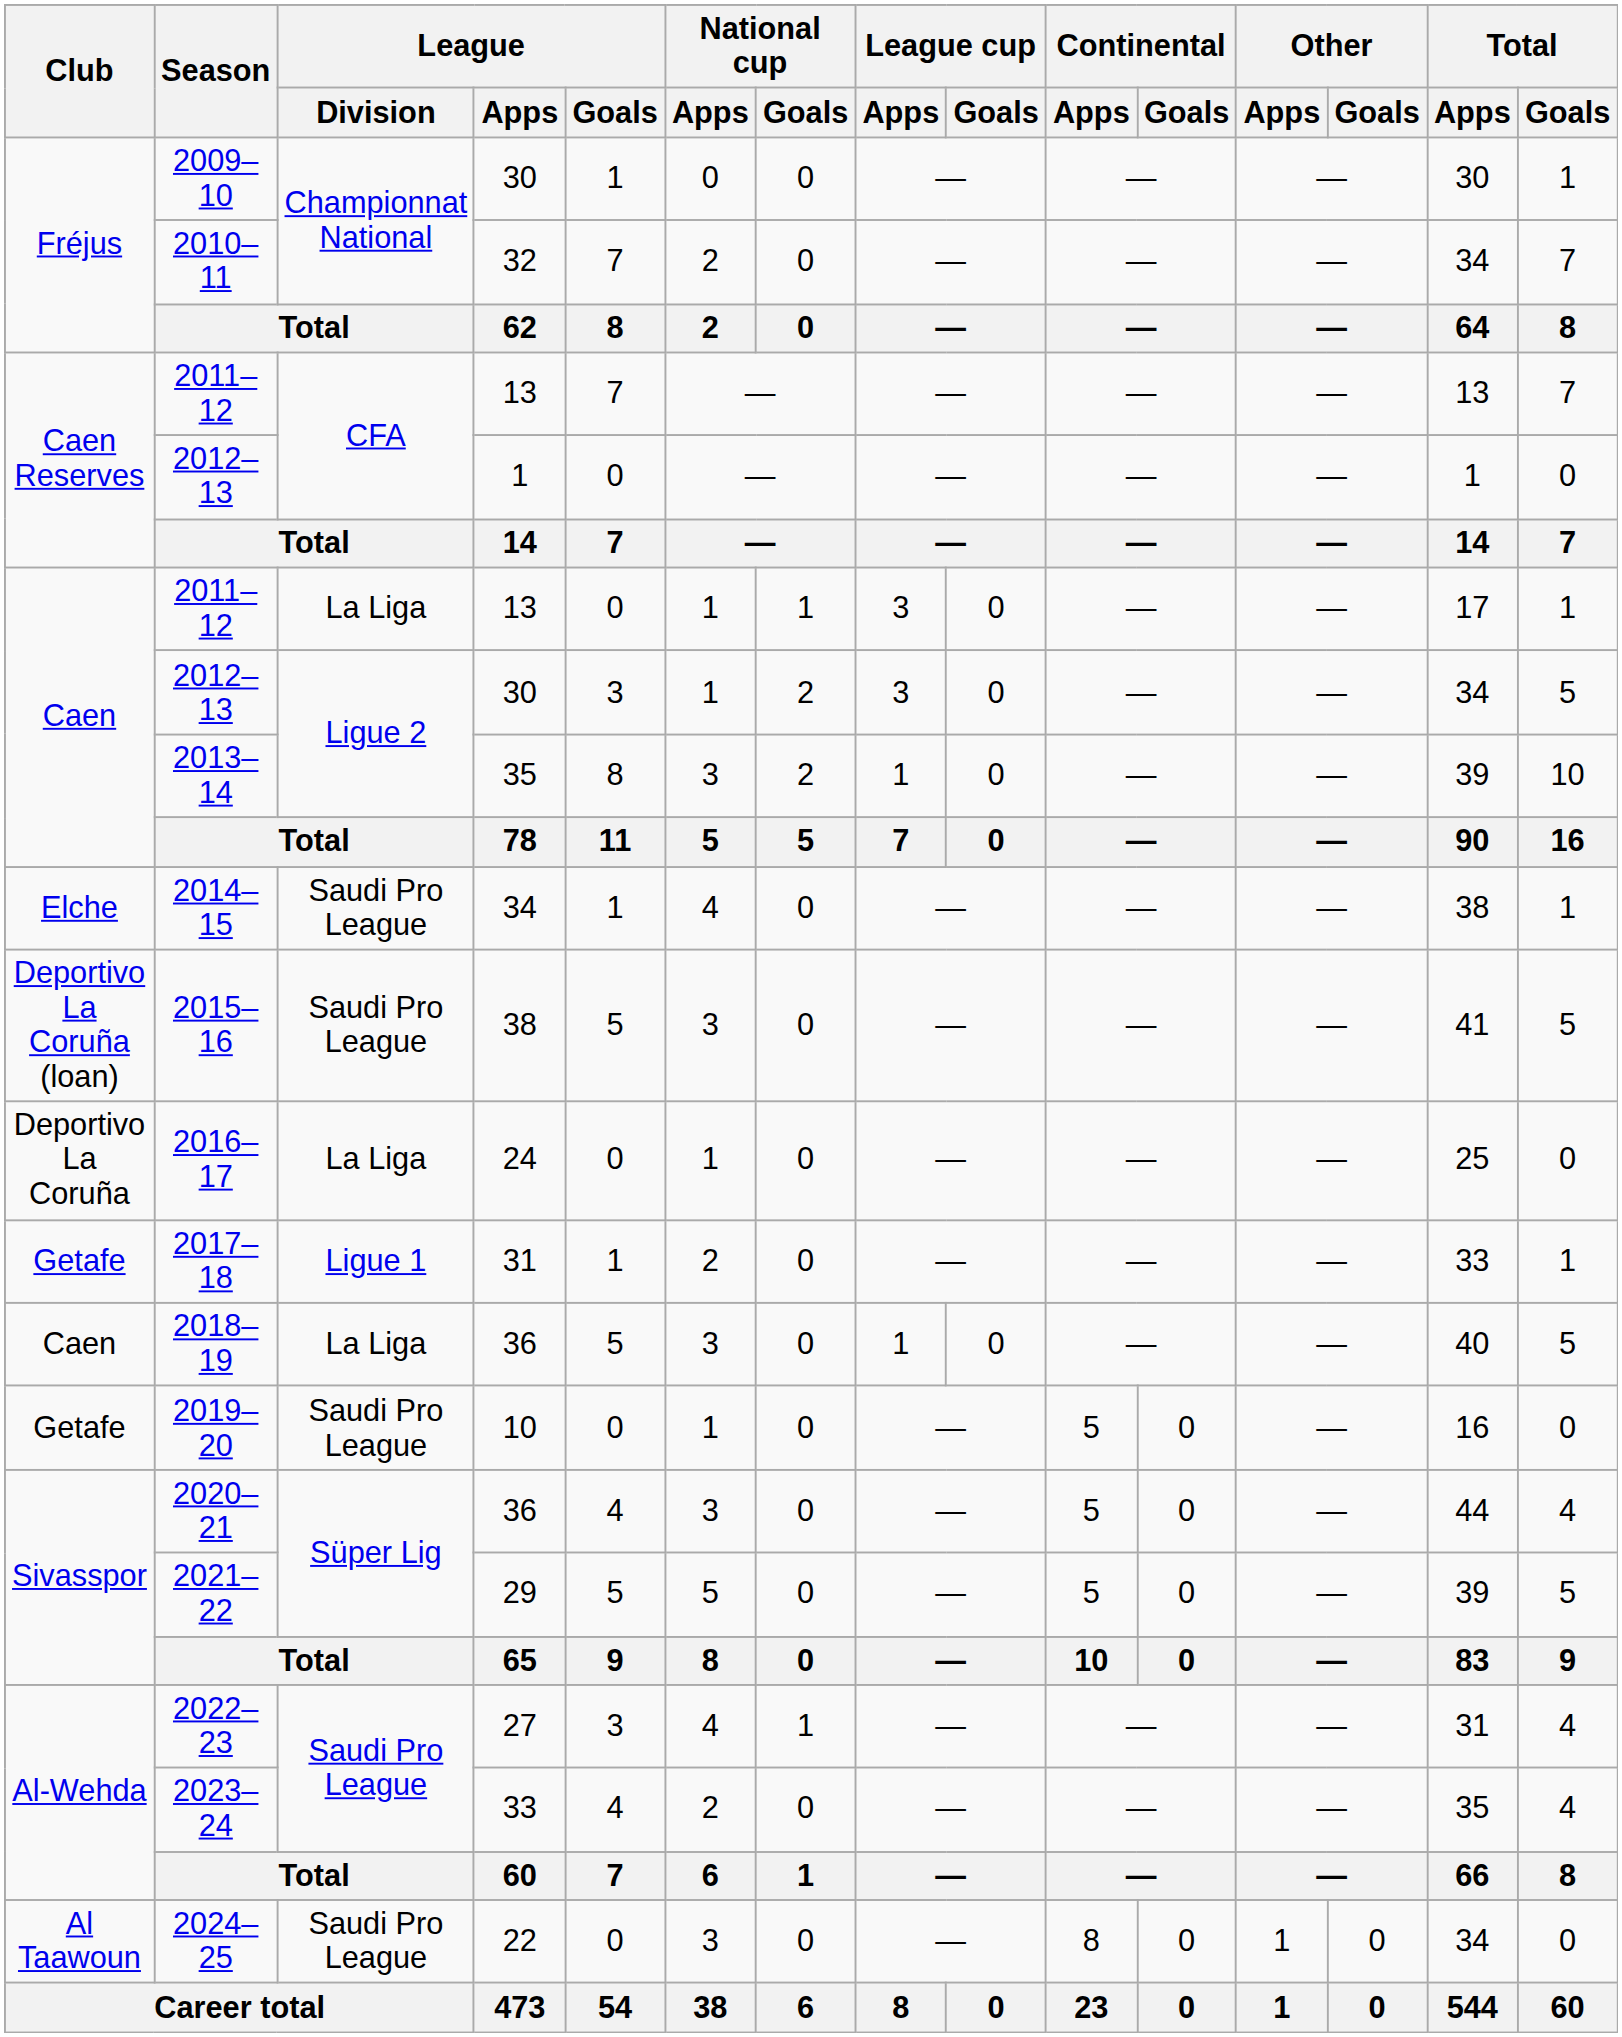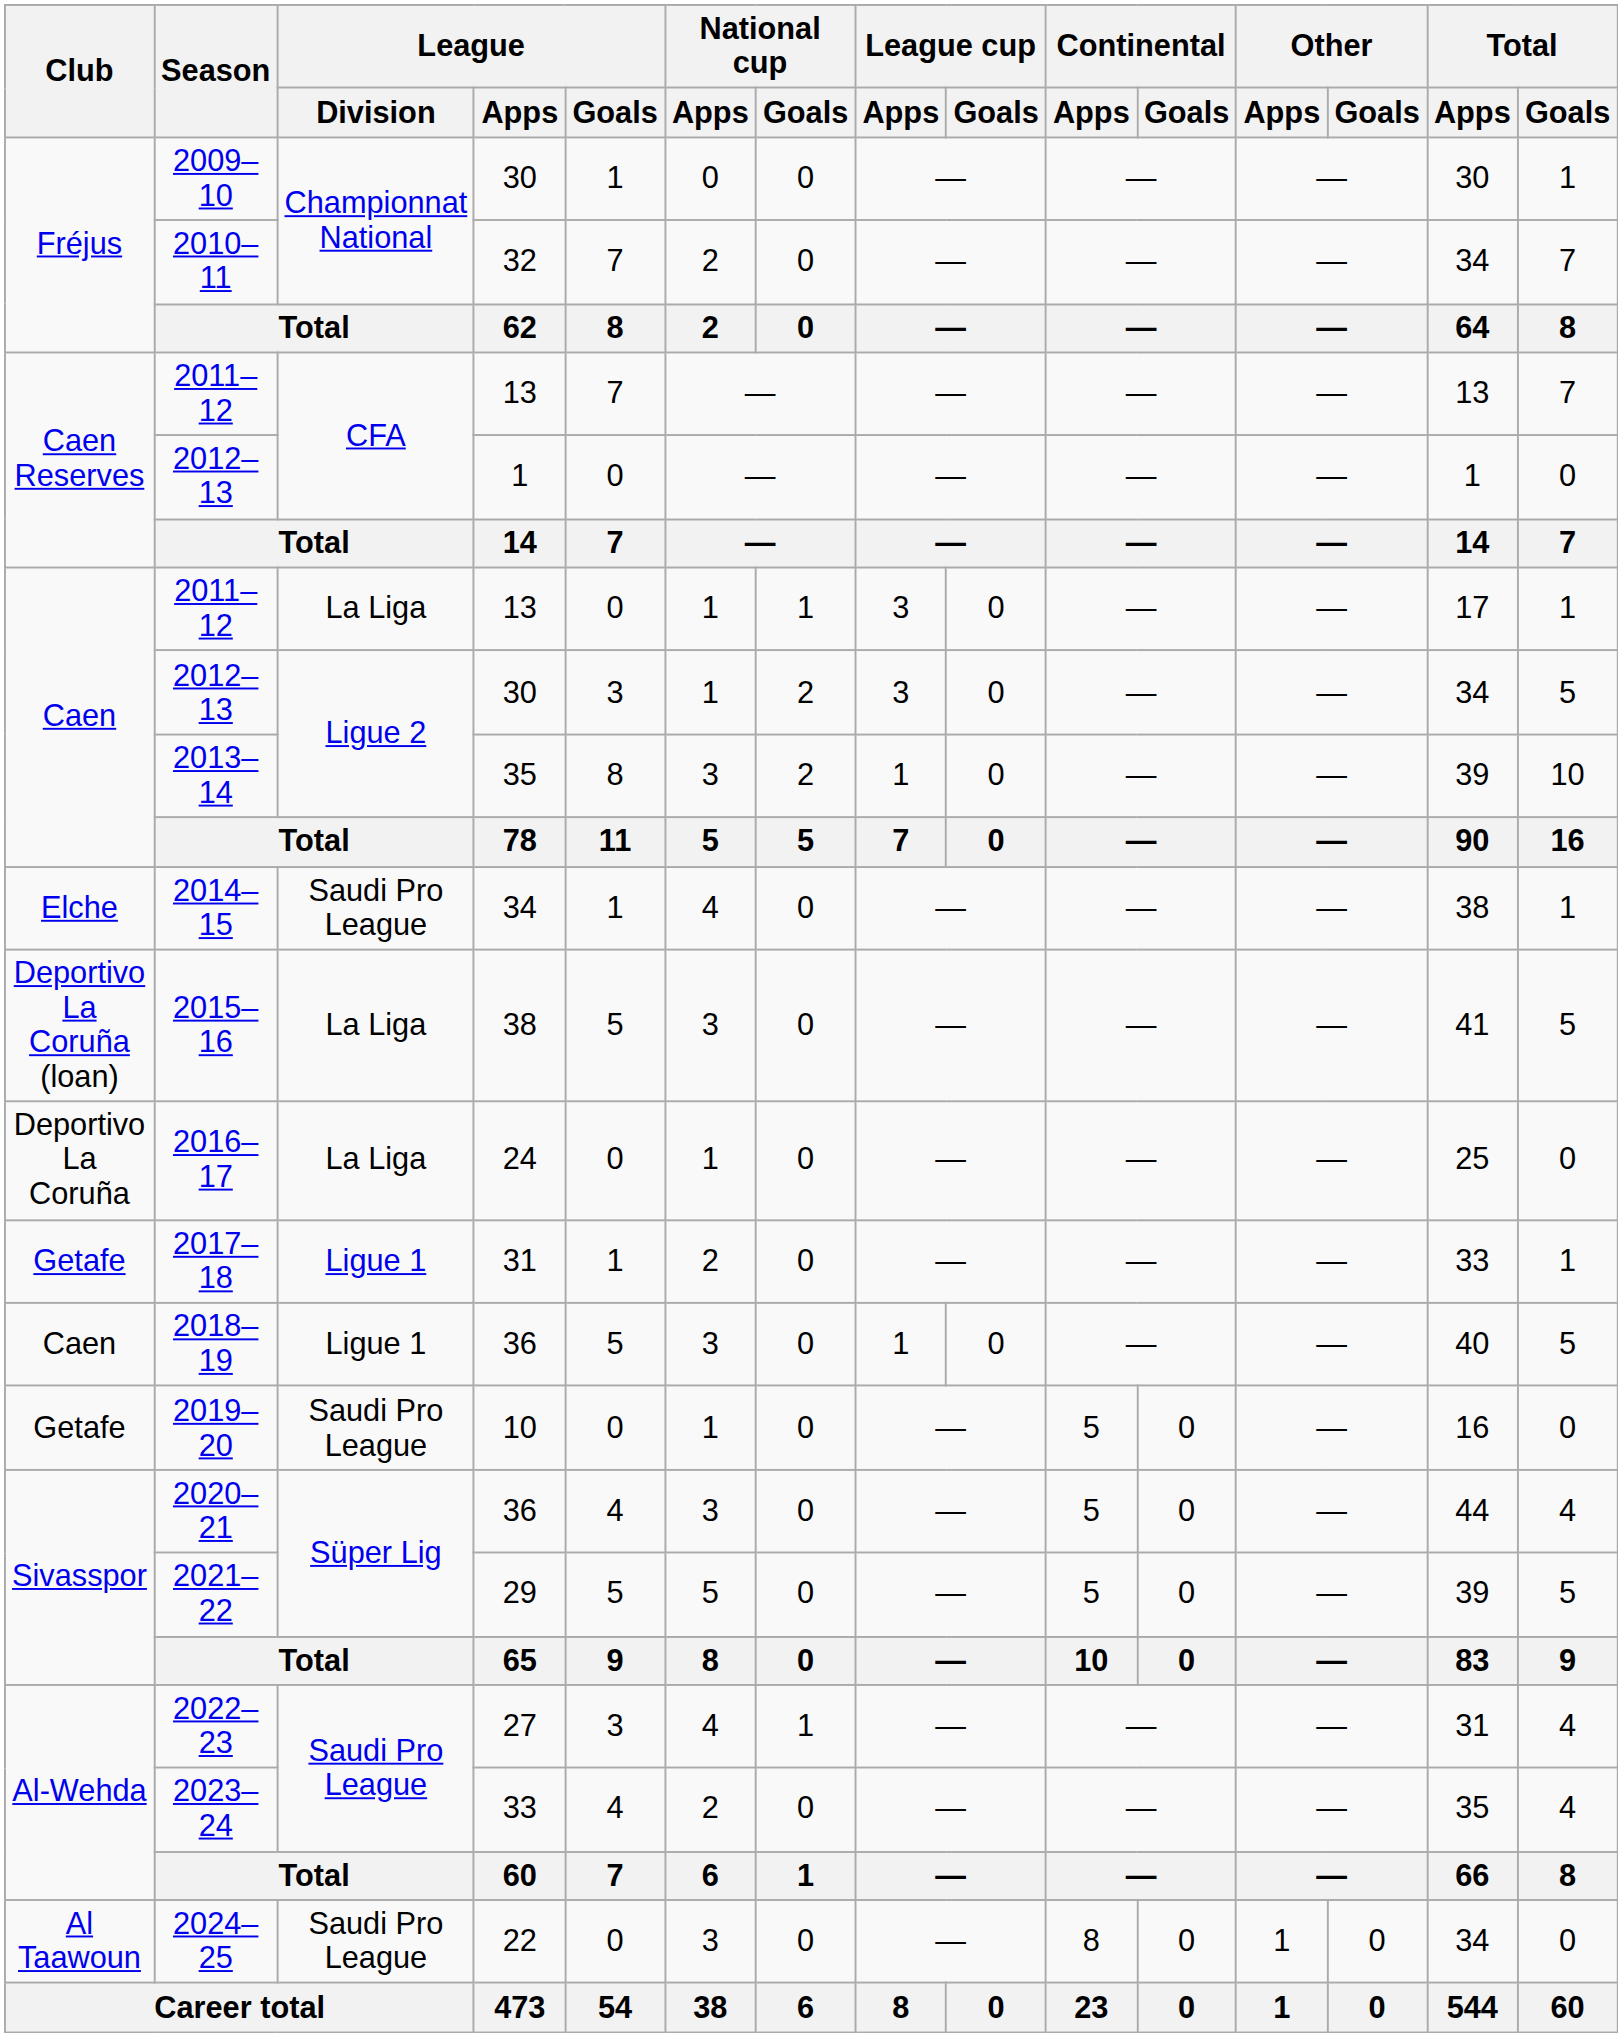 <table class="wikitable" style="text-align:center">
 <tr>
 <th rowspan="2">Club</th>
 <th rowspan="2">Season</th>
 <th colspan="3">League</th>
 <th colspan="2">National cup</th>
 <th colspan="2">League cup</th>
 <th colspan="2">Continental</th>
 <th colspan="2">Other</th>
 <th colspan="2">Total</th>
 </tr>
 <tr>
 <th>Division</th>
 <th>Apps</th>
 <th>Goals</th>
 <th>Apps</th>
 <th>Goals</th>
 <th>Apps</th>
 <th>Goals</th>
 <th>Apps</th>
 <th>Goals</th>
 <th>Apps</th>
 <th>Goals</th>
 <th>Apps</th>
 <th>Goals</th>
 </tr>
 <tr>
 <td rowspan="3"><a href='#'>Fréjus</a></td>
 <td><a href='#'>2009–10</a></td>
 <td rowspan="2"><a href='#'>Championnat National</a></td>
 <td>30</td>
 <td>1</td>
 <td>0</td>
 <td>0</td>
 <td colspan="2">—</td>
 <td colspan="2">—</td>
 <td colspan="2">—</td>
 <td>30</td>
 <td>1</td>
 </tr>
 <tr>
 <td><a href='#'>2010–11</a></td>
 <td>32</td>
 <td>7</td>
 <td>2</td>
 <td>0</td>
 <td colspan="2">—</td>
 <td colspan="2">—</td>
 <td colspan="2">—</td>
 <td>34</td>
 <td>7</td>
 </tr>
 <tr>
 <th colspan="2">Total</th>
 <th>62</th>
 <th>8</th>
 <th>2</th>
 <th>0</th>
 <th colspan="2">—</th>
 <th colspan="2">—</th>
 <th colspan="2">—</th>
 <th>64</th>
 <th>8</th>
 </tr>
 <tr>
 <td rowspan="3"><a href='#'>Caen Reserves</a></td>
 <td><a href='#'>2011–12</a></td>
 <td rowspan="2"><a href='#'>CFA</a></td>
 <td>13</td>
 <td>7</td>
 <td colspan="2">—</td>
 <td colspan="2">—</td>
 <td colspan="2">—</td>
 <td colspan="2">—</td>
 <td>13</td>
 <td>7</td>
 </tr>
 <tr>
 <td><a href='#'>2012–13</a></td>
 <td>1</td>
 <td>0</td>
 <td colspan="2">—</td>
 <td colspan="2">—</td>
 <td colspan="2">—</td>
 <td colspan="2">—</td>
 <td>1</td>
 <td>0</td>
 </tr>
 <tr>
 <th colspan="2">Total</th>
 <th>14</th>
 <th>7</th>
 <th colspan="2">—</th>
 <th colspan="2">—</th>
 <th colspan="2">—</th>
 <th colspan="2">—</th>
 <th>14</th>
 <th>7</th>
 </tr>
 <tr>
 <td rowspan="4"><a href='#'>Caen</a></td>
 <td><a href='#'>2011–12</a></td>
 <td>La Liga</td>
 <td>13</td>
 <td>0</td>
 <td>1</td>
 <td>1</td>
 <td>3</td>
 <td>0</td>
 <td colspan="2">—</td>
 <td colspan="2">—</td>
 <td>17</td>
 <td>1</td>
 </tr>
 <tr>
 <td><a href='#'>2012–13</a></td>
 <td rowspan="2"><a href='#'>Ligue 2</a></td>
 <td>30</td>
 <td>3</td>
 <td>1</td>
 <td>2</td>
 <td>3</td>
 <td>0</td>
 <td colspan="2">—</td>
 <td colspan="2">—</td>
 <td>34</td>
 <td>5</td>
 </tr>
 <tr>
 <td><a href='#'>2013–14</a></td>
 <td>35</td>
 <td>8</td>
 <td>3</td>
 <td>2</td>
 <td>1</td>
 <td>0</td>
 <td colspan="2">—</td>
 <td colspan="2">—</td>
 <td>39</td>
 <td>10</td>
 </tr>
 <tr>
 <th colspan="2">Total</th>
 <th>78</th>
 <th>11</th>
 <th>5</th>
 <th>5</th>
 <th>7</th>
 <th>0</th>
 <th colspan="2">—</th>
 <th colspan="2">—</th>
 <th>90</th>
 <th>16</th>
 </tr>
 <tr>
 <td><a href='#'>Elche</a></td>
 <td><a href='#'>2014–15</a></td>
 <td>Saudi Pro League</td>
 <td>34</td>
 <td>1</td>
 <td>4</td>
 <td>0</td>
 <td colspan="2">—</td>
 <td colspan="2">—</td>
 <td colspan="2">—</td>
 <td>38</td>
 <td>1</td>
 </tr>
 <tr>
 <td><a href='#'>Deportivo La Coruña</a> (loan)</td>
 <td><a href='#'>2015–16</a></td>
-<td>Saudi Pro League</td>
+<td>La Liga</td>
 <td>38</td>
 <td>5</td>
 <td>3</td>
 <td>0</td>
 <td colspan="2">—</td>
 <td colspan="2">—</td>
 <td colspan="2">—</td>
 <td>41</td>
 <td>5</td>
 </tr>
 <tr>
 <td>Deportivo La Coruña</td>
 <td><a href='#'>2016–17</a></td>
 <td>La Liga</td>
 <td>24</td>
 <td>0</td>
 <td>1</td>
 <td>0</td>
 <td colspan="2">—</td>
 <td colspan="2">—</td>
 <td colspan="2">—</td>
 <td>25</td>
 <td>0</td>
 </tr>
 <tr>
 <td><a href='#'>Getafe</a></td>
 <td><a href='#'>2017–18</a></td>
 <td><a href='#'>Ligue 1</a></td>
 <td>31</td>
 <td>1</td>
 <td>2</td>
 <td>0</td>
 <td colspan="2">—</td>
 <td colspan="2">—</td>
 <td colspan="2">—</td>
 <td>33</td>
 <td>1</td>
 </tr>
 <tr>
 <td>Caen</td>
 <td><a href='#'>2018–19</a></td>
-<td>La Liga</td>
+<td>Ligue 1</td>
 <td>36</td>
 <td>5</td>
 <td>3</td>
 <td>0</td>
 <td>1</td>
 <td>0</td>
 <td colspan="2">—</td>
 <td colspan="2">—</td>
 <td>40</td>
 <td>5</td>
 </tr>
 <tr>
 <td>Getafe</td>
 <td><a href='#'>2019–20</a></td>
 <td>Saudi Pro League</td>
 <td>10</td>
 <td>0</td>
 <td>1</td>
 <td>0</td>
 <td colspan="2">—</td>
 <td>5</td>
 <td>0</td>
 <td colspan="2">—</td>
 <td>16</td>
 <td>0</td>
 </tr>
 <tr>
 <td rowspan="3"><a href='#'>Sivasspor</a></td>
 <td><a href='#'>2020–21</a></td>
 <td rowspan="2"><a href='#'>Süper Lig</a></td>
 <td>36</td>
 <td>4</td>
 <td>3</td>
 <td>0</td>
 <td colspan="2">—</td>
 <td>5</td>
 <td>0</td>
 <td colspan="2">—</td>
 <td>44</td>
 <td>4</td>
 </tr>
 <tr>
 <td><a href='#'>2021–22</a></td>
 <td>29</td>
 <td>5</td>
 <td>5</td>
 <td>0</td>
 <td colspan="2">—</td>
 <td>5</td>
 <td>0</td>
 <td colspan="2">—</td>
 <td>39</td>
 <td>5</td>
 </tr>
 <tr>
 <th colspan="2">Total</th>
 <th>65</th>
 <th>9</th>
 <th>8</th>
 <th>0</th>
 <th colspan="2">—</th>
 <th>10</th>
 <th>0</th>
 <th colspan="2">—</th>
 <th>83</th>
 <th>9</th>
 </tr>
 <tr>
 <td rowspan="3"><a href='#'>Al-Wehda</a></td>
 <td><a href='#'>2022–23</a></td>
 <td rowspan="2"><a href='#'>Saudi Pro League</a></td>
 <td>27</td>
 <td>3</td>
 <td>4</td>
 <td>1</td>
 <td colspan="2">—</td>
 <td colspan="2">—</td>
 <td colspan="2">—</td>
 <td>31</td>
 <td>4</td>
 </tr>
 <tr>
 <td><a href='#'>2023–24</a></td>
 <td>33</td>
 <td>4</td>
 <td>2</td>
 <td>0</td>
 <td colspan="2">—</td>
 <td colspan="2">—</td>
 <td colspan="2">—</td>
 <td>35</td>
 <td>4</td>
 </tr>
 <tr>
 <th colspan="2">Total</th>
 <th>60</th>
 <th>7</th>
 <th>6</th>
 <th>1</th>
 <th colspan="2">—</th>
 <th colspan="2">—</th>
 <th colspan="2">—</th>
 <th>66</th>
 <th>8</th>
 </tr>
 <tr>
 <td><a href='#'>Al Taawoun</a></td>
 <td><a href='#'>2024–25</a></td>
 <td>Saudi Pro League</td>
 <td>22</td>
 <td>0</td>
 <td>3</td>
 <td>0</td>
 <td colspan="2">—</td>
 <td>8</td>
 <td>0</td>
 <td>1</td>
 <td>0</td>
 <td>34</td>
 <td>0</td>
 </tr>
 <tr>
 <th colspan="3">Career total</th>
 <th>473</th>
 <th>54</th>
 <th>38</th>
 <th>6</th>
 <th>8</th>
 <th>0</th>
 <th>23</th>
 <th>0</th>
 <th>1</th>
 <th>0</th>
 <th>544</th>
 <th>60</th>
 </tr>
 </table>
